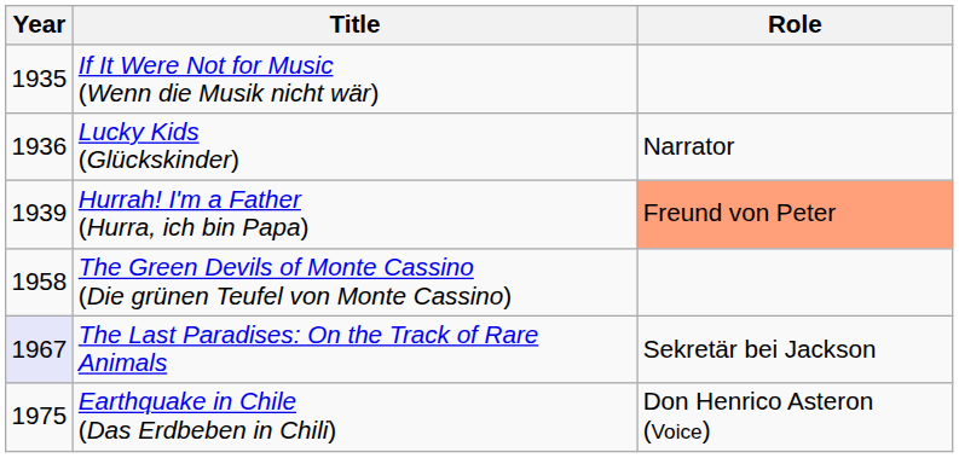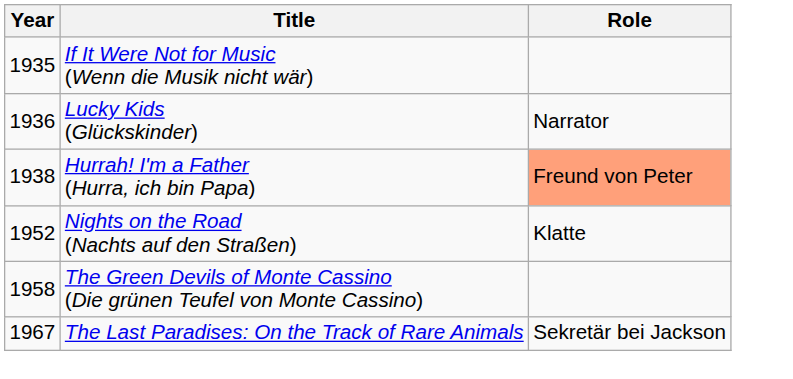 <table class="wikitable sortable plainrowheaders">
 <tr>
 <th scope="col">Year</th>
 <th scope="col">Title</th>
 <th scope="col">Role</th>
 </tr>
 <tr>
 <td>1935</td>
 <td><em><a href='#'>If It Were Not for Music</a></em><br>(<em>Wenn die Musik nicht wär</em>)</td>
 <td></td>
 </tr>
 <tr>
 <td>1936</td>
 <td><em><a href='#'>Lucky Kids</a></em><br>(<em>Glückskinder</em>)</td>
 <td>Narrator</td>
 </tr>
 <tr>
-<td>1939</td>
+<td>1938</td>
 <td><em><a href='#'>Hurrah! I'm a Father</a></em><br>(<em>Hurra, ich bin Papa</em>)</td>
 <td style="background: lightsalmon;">Freund von Peter</td>
+</tr>
+<tr>
+<td>1952</td>
+<td><em><a href='#'>Nights on the Road</a></em><br>(<em>Nachts auf den Straßen</em>)</td>
+<td>Klatte</td>
 </tr>
 <tr>
 <td>1958</td>
 <td><em><a href='#'>The Green Devils of Monte Cassino</a></em><br>(<em>Die grünen Teufel von Monte Cassino</em>)</td>
 <td></td>
 </tr>
 <tr>
-<td style="background: lavender;">1967</td>
+<td>1967</td>
 <td><em><a href='#'>The Last Paradises: On the Track of Rare Animals</a></em></td>
 <td>Sekretär bei Jackson</td>
 </tr>
-<tr>
-<td>1975</td>
-<td><em><a href='#'>Earthquake in Chile</a></em><br>(<em>Das Erdbeben in Chili</em>)</td>
-<td>Don Henrico Asteron (<small>Voice</small>)</td>
-</tr>
 </table>
